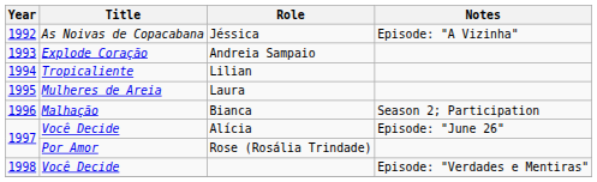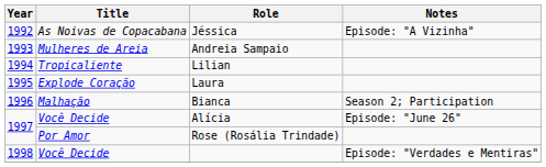 <table class="wikitable">
 <tr>
 <th>Year</th>
 <th>Title</th>
 <th>Role</th>
 <th>Notes</th>
 </tr>
 <tr>
 <td><a href='#'>1992</a></td>
 <td><em>As Noivas de Copacabana</em></td>
 <td>Jéssica</td>
 <td>Episode: "A Vizinha"</td>
 </tr>
 <tr>
 <td><a href='#'>1993</a></td>
-<td><em><a href='#'>Explode Coração</a></em></td>
+<td><em><a href='#'>Mulheres de Areia</a></em></td>
 <td>Andreia Sampaio</td>
 <td></td>
 </tr>
 <tr>
 <td><a href='#'>1994</a></td>
 <td><em><a href='#'>Tropicaliente</a></em></td>
 <td>Lilian</td>
 <td></td>
 </tr>
 <tr>
 <td><a href='#'>1995</a></td>
-<td><em><a href='#'>Mulheres de Areia</a></em></td>
+<td><em><a href='#'>Explode Coração</a></em></td>
 <td>Laura</td>
 <td></td>
 </tr>
 <tr>
 <td><a href='#'>1996</a></td>
 <td><em><a href='#'>Malhação</a></em></td>
 <td>Bianca</td>
 <td>Season 2; Participation</td>
 </tr>
 <tr>
 <td rowspan="2"><a href='#'>1997</a></td>
 <td><em><a href='#'>Você Decide</a></em></td>
 <td>Alícia</td>
 <td>Episode: "June 26"</td>
 </tr>
 <tr>
 <td><em><a href='#'>Por Amor</a></em></td>
 <td>Rose (Rosália Trindade)</td>
 <td></td>
 </tr>
 <tr>
 <td><a href='#'>1998</a></td>
 <td><em><a href='#'>Você Decide</a></em></td>
 <td></td>
 <td>Episode: "Verdades e Mentiras"</td>
 </tr>
 <tr>
 </tr>
 </table>
